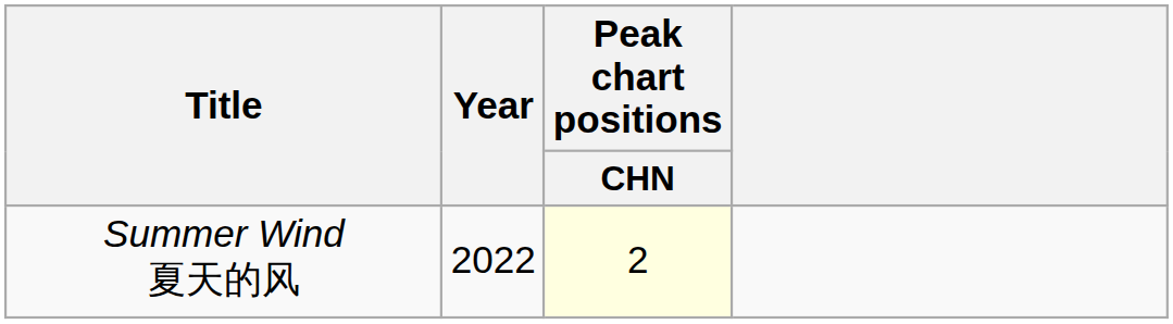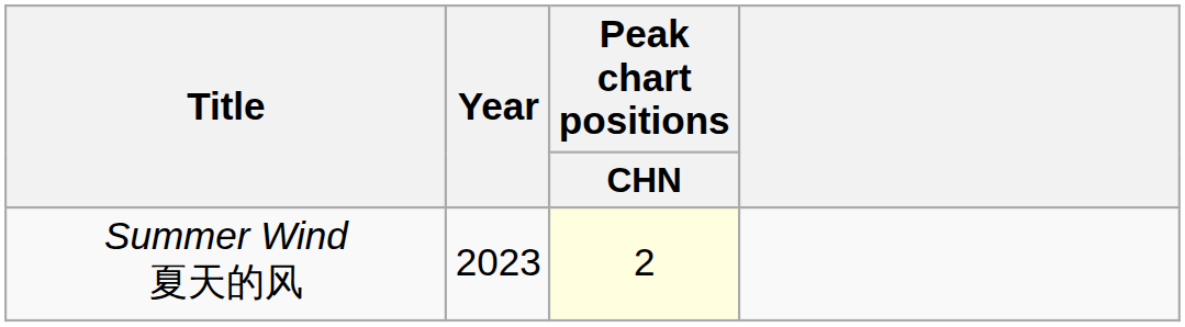 <table class="wikitable plainrowheaders" style="text-align:center;">
 <tr>
 <th scope="col" rowspan="2" style="width:11em;">Title</th>
 <th scope="col" rowspan="2" style="width:1em;">Year</th>
 <th scope="col" colspan="1">Peak chart positions</th>
 <th scope="col" rowspan="2" style="width:11em;"></th>
 </tr>
 <tr>
 <th scope="col" style="width:3em;font-size:90%;">CHN</th>
 </tr>
 <tr |->
 <td><em>Summer Wind</em> <br> 夏天的风</td>
-<td>2022</td>
+<td>2023</td>
 <td style="background: lightyellow; text-align:center">2</td>
 <td></td>
 </tr>
 </table>
